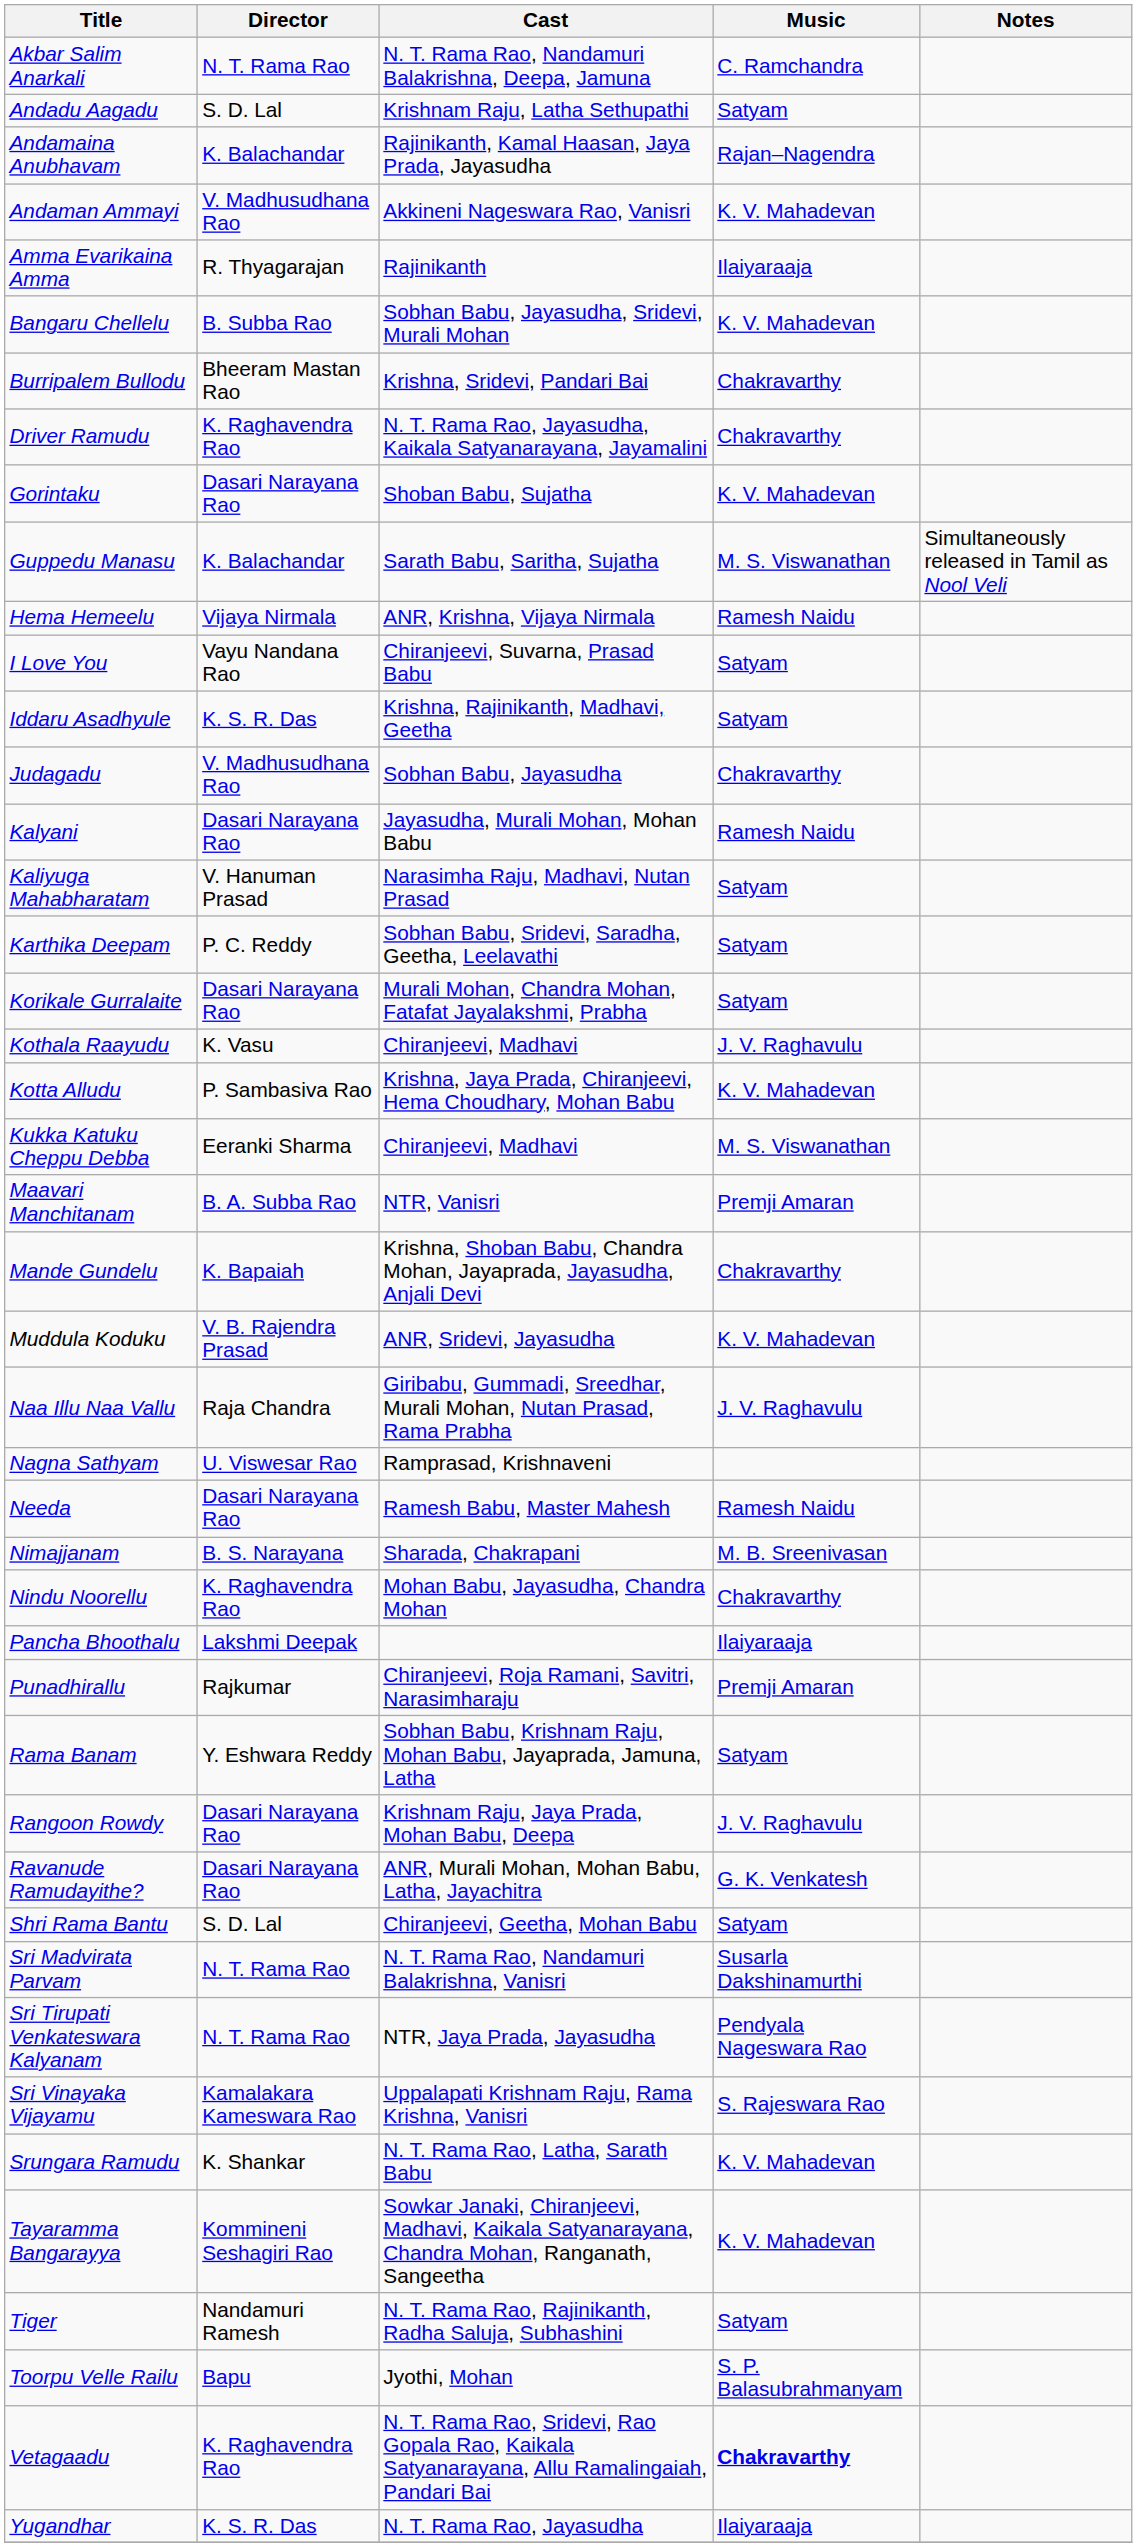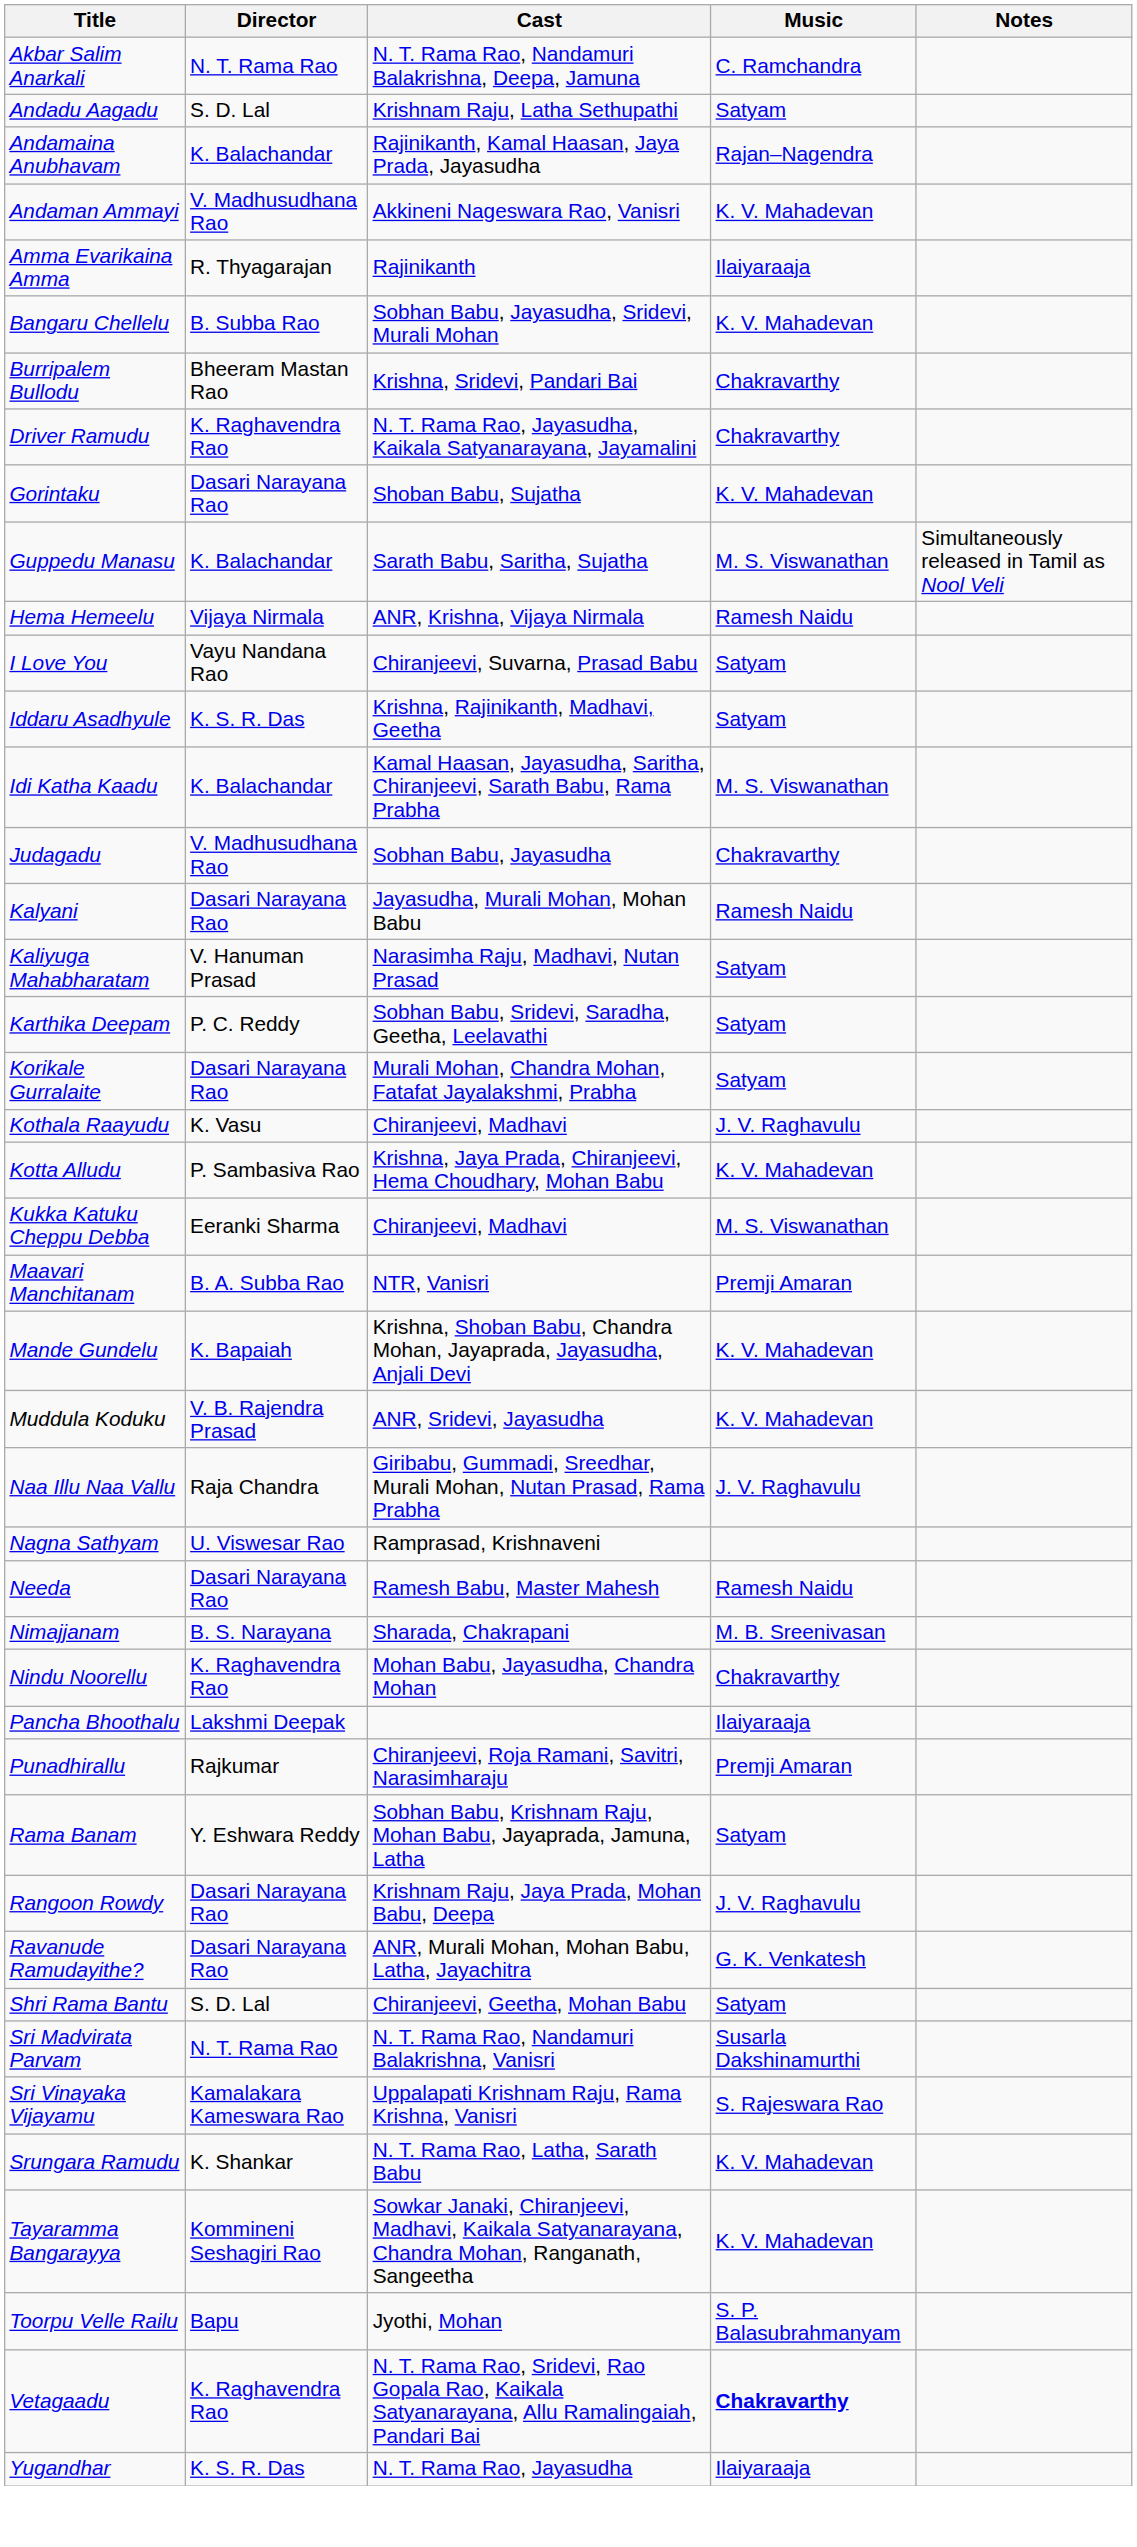 <table class="wikitable">
 <tr>
 <th>Title</th>
 <th>Director</th>
 <th>Cast</th>
 <th>Music</th>
 <th>Notes</th>
 </tr>
 <tr>
 <td><em><a href='#'>Akbar Salim Anarkali</a></em></td>
 <td><a href='#'>N. T. Rama Rao</a></td>
 <td><a href='#'>N. T. Rama Rao</a>, <a href='#'>Nandamuri Balakrishna</a>, <a href='#'>Deepa</a>, <a href='#'>Jamuna</a></td>
 <td><a href='#'>C. Ramchandra</a></td>
 <td></td>
 </tr>
 <tr>
 <td><em><a href='#'>Andadu Aagadu</a></em></td>
 <td>S. D. Lal</td>
 <td><a href='#'>Krishnam Raju</a>, <a href='#'>Latha Sethupathi</a></td>
 <td><a href='#'>Satyam</a></td>
 <td></td>
 </tr>
 <tr>
 <td><em><a href='#'>Andamaina Anubhavam</a></em></td>
 <td><a href='#'>K. Balachandar</a></td>
 <td><a href='#'>Rajinikanth</a>, <a href='#'>Kamal Haasan</a>, <a href='#'>Jaya Prada</a>, Jayasudha</td>
 <td><a href='#'>Rajan–Nagendra</a></td>
 <td></td>
 </tr>
 <tr>
 <td><em><a href='#'>Andaman Ammayi</a></em></td>
 <td><a href='#'>V. Madhusudhana Rao</a></td>
 <td><a href='#'>Akkineni Nageswara Rao</a>, <a href='#'>Vanisri</a></td>
 <td><a href='#'>K. V. Mahadevan</a></td>
 <td></td>
 </tr>
 <tr>
 <td><em><a href='#'>Amma Evarikaina Amma</a></em></td>
 <td>R. Thyagarajan</td>
 <td><a href='#'>Rajinikanth</a></td>
 <td><a href='#'>Ilaiyaraaja</a></td>
 <td></td>
 </tr>
 <tr>
 <td><em><a href='#'>Bangaru Chellelu</a></em></td>
 <td><a href='#'>B. Subba Rao</a></td>
 <td><a href='#'>Sobhan Babu</a>, <a href='#'>Jayasudha</a>, <a href='#'>Sridevi</a>, <a href='#'>Murali Mohan</a></td>
 <td><a href='#'>K. V. Mahadevan</a></td>
 <td></td>
 </tr>
 <tr>
 <td><em><a href='#'>Burripalem Bullodu</a></em></td>
 <td>Bheeram Mastan Rao</td>
 <td><a href='#'>Krishna</a>, <a href='#'>Sridevi</a>, <a href='#'>Pandari Bai</a></td>
 <td><a href='#'>Chakravarthy</a></td>
 <td></td>
 </tr>
 <tr>
 <td><em><a href='#'>Driver Ramudu</a></em></td>
 <td><a href='#'>K. Raghavendra Rao</a></td>
 <td><a href='#'>N. T. Rama Rao</a>, <a href='#'>Jayasudha</a>, <a href='#'>Kaikala Satyanarayana</a>, <a href='#'>Jayamalini</a></td>
 <td><a href='#'>Chakravarthy</a></td>
 <td></td>
 </tr>
 <tr>
 <td><em><a href='#'>Gorintaku</a></em></td>
 <td><a href='#'>Dasari Narayana Rao</a></td>
 <td><a href='#'>Shoban Babu</a>, <a href='#'>Sujatha</a></td>
 <td><a href='#'>K. V. Mahadevan</a></td>
 <td></td>
 </tr>
 <tr>
 <td><em><a href='#'>Guppedu Manasu</a></em></td>
 <td><a href='#'>K. Balachandar</a></td>
 <td><a href='#'>Sarath Babu</a>, <a href='#'>Saritha</a>, <a href='#'>Sujatha</a></td>
 <td><a href='#'>M. S. Viswanathan</a></td>
 <td>Simultaneously released in Tamil as <em><a href='#'>Nool Veli</a></em></td>
 </tr>
 <tr>
 <td><em><a href='#'>Hema Hemeelu</a></em></td>
 <td><a href='#'>Vijaya Nirmala</a></td>
 <td><a href='#'>ANR</a>, <a href='#'>Krishna</a>, <a href='#'>Vijaya Nirmala</a></td>
 <td><a href='#'>Ramesh Naidu</a></td>
 <td></td>
 </tr>
 <tr>
 <td><em><a href='#'>I Love You</a></em></td>
 <td>Vayu Nandana Rao</td>
 <td><a href='#'>Chiranjeevi</a>, Suvarna, <a href='#'>Prasad Babu</a></td>
 <td><a href='#'>Satyam</a></td>
 <td></td>
 </tr>
 <tr>
 <td><em><a href='#'>Iddaru Asadhyule</a></em></td>
 <td><a href='#'>K. S. R. Das</a></td>
 <td><a href='#'>Krishna</a>, <a href='#'>Rajinikanth</a>, <a href='#'>Madhavi, Geetha</a></td>
 <td><a href='#'>Satyam</a></td>
 <td></td>
 </tr>
 <tr>
+<td><em><a href='#'>Idi Katha Kaadu</a></em></td>
+<td><a href='#'>K. Balachandar</a></td>
+<td><a href='#'>Kamal Haasan</a>, <a href='#'>Jayasudha</a>, <a href='#'>Saritha</a>, <a href='#'>Chiranjeevi</a>, <a href='#'>Sarath Babu</a>, <a href='#'>Rama Prabha</a></td>
+<td><a href='#'>M. S. Viswanathan</a></td>
+<td></td>
+</tr>
+<tr>
 <td><em><a href='#'>Judagadu</a></em></td>
 <td><a href='#'>V. Madhusudhana Rao</a></td>
 <td><a href='#'>Sobhan Babu</a>, <a href='#'>Jayasudha</a></td>
 <td><a href='#'>Chakravarthy</a></td>
 <td></td>
 </tr>
 <tr>
 <td><em><a href='#'>Kalyani</a></em></td>
 <td><a href='#'>Dasari Narayana Rao</a></td>
 <td><a href='#'>Jayasudha</a>, <a href='#'>Murali Mohan</a>, Mohan Babu</td>
 <td><a href='#'>Ramesh Naidu</a></td>
 <td></td>
 </tr>
 <tr>
 <td><em><a href='#'>Kaliyuga Mahabharatam</a></em></td>
 <td>V. Hanuman Prasad</td>
 <td><a href='#'>Narasimha Raju</a>, <a href='#'>Madhavi</a>, <a href='#'>Nutan Prasad</a></td>
 <td><a href='#'>Satyam</a></td>
 <td></td>
 </tr>
 <tr>
 <td><em><a href='#'>Karthika Deepam</a></em></td>
 <td>P. C. Reddy</td>
 <td><a href='#'>Sobhan Babu</a>, <a href='#'>Sridevi</a>, <a href='#'>Saradha</a>, Geetha, <a href='#'>Leelavathi</a></td>
 <td><a href='#'>Satyam</a></td>
 <td></td>
 </tr>
 <tr>
 <td><em><a href='#'>Korikale Gurralaite</a></em></td>
 <td><a href='#'>Dasari Narayana Rao</a></td>
 <td><a href='#'>Murali Mohan</a>, <a href='#'>Chandra Mohan</a>, <a href='#'>Fatafat Jayalakshmi</a>, <a href='#'>Prabha</a></td>
 <td><a href='#'>Satyam</a></td>
 <td></td>
 </tr>
 <tr>
 <td><em><a href='#'>Kothala Raayudu</a></em></td>
 <td>K. Vasu</td>
 <td><a href='#'>Chiranjeevi</a>, <a href='#'>Madhavi</a></td>
 <td><a href='#'>J. V. Raghavulu</a></td>
 <td></td>
 </tr>
 <tr>
 <td><em><a href='#'>Kotta Alludu</a></em></td>
 <td>P. Sambasiva Rao</td>
 <td><a href='#'>Krishna</a>, <a href='#'>Jaya Prada</a>, <a href='#'>Chiranjeevi</a>, <a href='#'>Hema Choudhary</a>, <a href='#'>Mohan Babu</a></td>
 <td><a href='#'>K. V. Mahadevan</a></td>
 <td></td>
 </tr>
 <tr>
 <td><em><a href='#'>Kukka Katuku Cheppu Debba</a></em></td>
 <td>Eeranki Sharma</td>
 <td><a href='#'>Chiranjeevi</a>, <a href='#'>Madhavi</a></td>
 <td><a href='#'>M. S. Viswanathan</a></td>
 <td></td>
 </tr>
 <tr>
 <td><em><a href='#'>Maavari Manchitanam</a></em></td>
 <td><a href='#'>B. A. Subba Rao</a></td>
 <td><a href='#'>NTR</a>, <a href='#'>Vanisri</a></td>
 <td><a href='#'>Premji Amaran</a></td>
 <td></td>
 </tr>
 <tr>
 <td><em><a href='#'>Mande Gundelu</a></em></td>
 <td><a href='#'>K. Bapaiah</a></td>
 <td>Krishna, <a href='#'>Shoban Babu</a>, Chandra Mohan, Jayaprada, <a href='#'>Jayasudha</a>, <a href='#'>Anjali Devi</a></td>
-<td><a href='#'>Chakravarthy</a></td>
+<td><a href='#'>K. V. Mahadevan</a></td>
 <td></td>
 </tr>
 <tr>
 <td><em>Muddula Koduku</em></td>
 <td><a href='#'>V. B. Rajendra Prasad</a></td>
 <td><a href='#'>ANR</a>, <a href='#'>Sridevi</a>, <a href='#'>Jayasudha</a></td>
 <td><a href='#'>K. V. Mahadevan</a></td>
 <td></td>
 </tr>
 <tr>
 <td><em><a href='#'>Naa Illu Naa Vallu</a></em></td>
 <td>Raja Chandra</td>
 <td><a href='#'>Giribabu</a>, <a href='#'>Gummadi</a>, <a href='#'>Sreedhar</a>, Murali Mohan, <a href='#'>Nutan Prasad</a>, <a href='#'>Rama Prabha</a></td>
 <td><a href='#'>J. V. Raghavulu</a></td>
 <td></td>
 </tr>
 <tr>
 <td><em><a href='#'>Nagna Sathyam</a></em></td>
 <td><a href='#'>U. Viswesar Rao</a></td>
 <td>Ramprasad, Krishnaveni</td>
 <td></td>
 <td></td>
 </tr>
 <tr>
 <td><em><a href='#'>Needa</a></em></td>
 <td><a href='#'>Dasari Narayana Rao</a></td>
 <td><a href='#'>Ramesh Babu</a>, <a href='#'>Master Mahesh</a></td>
 <td><a href='#'>Ramesh Naidu</a></td>
 <td></td>
 </tr>
 <tr>
 <td><em><a href='#'>Nimajjanam</a></em></td>
 <td><a href='#'>B. S. Narayana</a></td>
 <td><a href='#'>Sharada</a>, <a href='#'>Chakrapani</a></td>
 <td><a href='#'>M. B. Sreenivasan</a></td>
 <td></td>
 </tr>
 <tr>
 <td><em><a href='#'>Nindu Noorellu</a></em></td>
 <td><a href='#'>K. Raghavendra Rao</a></td>
 <td><a href='#'>Mohan Babu</a>, <a href='#'>Jayasudha</a>, <a href='#'>Chandra Mohan</a></td>
 <td><a href='#'>Chakravarthy</a></td>
 <td></td>
 </tr>
 <tr>
 <td><em><a href='#'>Pancha Bhoothalu</a></em></td>
 <td><a href='#'>Lakshmi Deepak</a></td>
 <td></td>
 <td><a href='#'>Ilaiyaraaja</a></td>
 <td></td>
 </tr>
 <tr>
 <td><em><a href='#'>Punadhirallu</a></em></td>
 <td>Rajkumar</td>
 <td><a href='#'>Chiranjeevi</a>, <a href='#'>Roja Ramani</a>, <a href='#'>Savitri</a>, <a href='#'>Narasimharaju</a></td>
 <td><a href='#'>Premji Amaran</a></td>
 <td></td>
 </tr>
 <tr>
 <td><em><a href='#'>Rama Banam</a></em></td>
 <td>Y. Eshwara Reddy</td>
 <td><a href='#'>Sobhan Babu</a>, <a href='#'>Krishnam Raju</a>, <a href='#'>Mohan Babu</a>, Jayaprada, Jamuna, <a href='#'>Latha</a></td>
 <td><a href='#'>Satyam</a></td>
 <td></td>
 </tr>
 <tr>
 <td><em><a href='#'>Rangoon Rowdy</a></em></td>
 <td><a href='#'>Dasari Narayana Rao</a></td>
 <td><a href='#'>Krishnam Raju</a>, <a href='#'>Jaya Prada</a>, <a href='#'>Mohan Babu</a>, <a href='#'>Deepa</a></td>
 <td><a href='#'>J. V. Raghavulu</a></td>
 <td></td>
 </tr>
 <tr>
 <td><em><a href='#'>Ravanude Ramudayithe?</a></em></td>
 <td><a href='#'>Dasari Narayana Rao</a></td>
 <td><a href='#'>ANR</a>, Murali Mohan, Mohan Babu, <a href='#'>Latha</a>, <a href='#'>Jayachitra</a></td>
 <td><a href='#'>G. K. Venkatesh</a></td>
 <td></td>
 </tr>
 <tr>
 <td><em><a href='#'>Shri Rama Bantu</a></em></td>
 <td>S. D. Lal</td>
 <td><a href='#'>Chiranjeevi</a>, <a href='#'>Geetha</a>, <a href='#'>Mohan Babu</a></td>
 <td><a href='#'>Satyam</a></td>
 <td></td>
 </tr>
 <tr>
 <td><em><a href='#'>Sri Madvirata Parvam</a></em></td>
 <td><a href='#'>N. T. Rama Rao</a></td>
 <td><a href='#'>N. T. Rama Rao</a>, <a href='#'>Nandamuri Balakrishna</a>, <a href='#'>Vanisri</a></td>
 <td><a href='#'>Susarla Dakshinamurthi</a></td>
 <td></td>
 </tr>
 <tr>
-<td><em><a href='#'>Sri Tirupati Venkateswara Kalyanam</a></em></td>
-<td><a href='#'>N. T. Rama Rao</a></td>
-<td>NTR, <a href='#'>Jaya Prada</a>, <a href='#'>Jayasudha</a></td>
-<td><a href='#'>Pendyala Nageswara Rao</a></td>
-<td></td>
-</tr>
-<tr>
 <td><em><a href='#'>Sri Vinayaka Vijayamu</a></em></td>
 <td><a href='#'>Kamalakara Kameswara Rao</a></td>
 <td><a href='#'>Uppalapati Krishnam Raju</a>, <a href='#'>Rama Krishna</a>, <a href='#'>Vanisri</a></td>
 <td><a href='#'>S. Rajeswara Rao</a></td>
 <td></td>
 </tr>
 <tr>
 <td><em><a href='#'>Srungara Ramudu</a></em></td>
 <td>K. Shankar</td>
 <td><a href='#'>N. T. Rama Rao</a>, <a href='#'>Latha</a>, <a href='#'>Sarath Babu</a></td>
 <td><a href='#'>K. V. Mahadevan</a></td>
 <td></td>
 </tr>
 <tr>
 <td><em><a href='#'>Tayaramma Bangarayya</a></em></td>
 <td><a href='#'>Kommineni Seshagiri Rao</a></td>
 <td><a href='#'>Sowkar Janaki</a>, <a href='#'>Chiranjeevi</a>, <a href='#'>Madhavi</a>, <a href='#'>Kaikala Satyanarayana</a>, <a href='#'>Chandra Mohan</a>, Ranganath, Sangeetha</td>
 <td><a href='#'>K. V. Mahadevan</a></td>
-<td></td>
-</tr>
-<tr>
-<td><em><a href='#'>Tiger</a></em></td>
-<td>Nandamuri Ramesh</td>
-<td><a href='#'>N. T. Rama Rao</a>, <a href='#'>Rajinikanth</a>, <a href='#'>Radha Saluja</a>, <a href='#'>Subhashini</a></td>
-<td><a href='#'>Satyam</a></td>
 <td></td>
 </tr>
 <tr>
 <td><em><a href='#'>Toorpu Velle Railu</a></em></td>
 <td><a href='#'>Bapu</a></td>
 <td>Jyothi, <a href='#'>Mohan</a></td>
 <td><a href='#'>S. P. Balasubrahmanyam</a></td>
 <td></td>
 </tr>
 <tr>
 <td><em><a href='#'>Vetagaadu</a></em></td>
 <td><a href='#'>K. Raghavendra Rao</a></td>
 <td><a href='#'>N. T. Rama Rao</a>, <a href='#'>Sridevi</a>, <a href='#'>Rao Gopala Rao</a>, <a href='#'>Kaikala Satyanarayana</a>, <a href='#'>Allu Ramalingaiah</a>, <a href='#'>Pandari Bai</a></td>
 <td><strong><a href='#'>Chakravarthy</a></strong></td>
 <td></td>
 </tr>
 <tr>
 <td><em><a href='#'>Yugandhar</a></em></td>
 <td><a href='#'>K. S. R. Das</a></td>
 <td><a href='#'>N. T. Rama Rao</a>, <a href='#'>Jayasudha</a></td>
 <td><a href='#'>Ilaiyaraaja</a></td>
 <td></td>
 </tr>
 <tr>
 </tr>
 </table>
